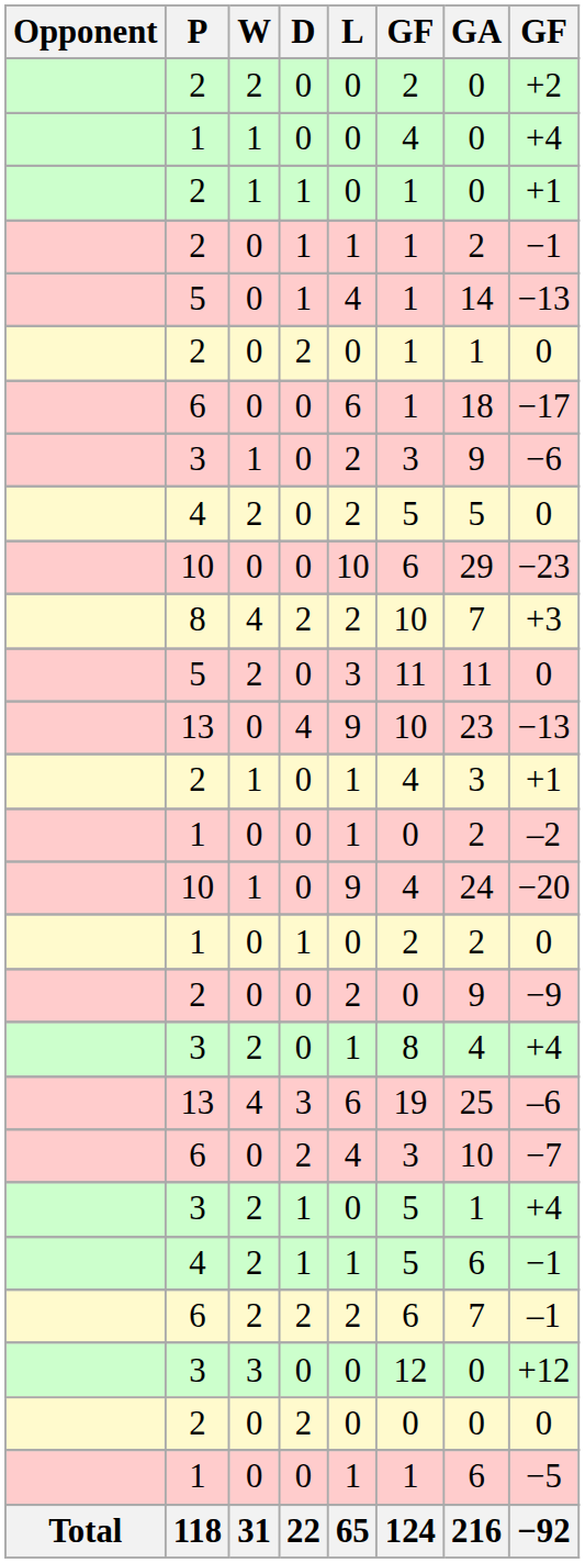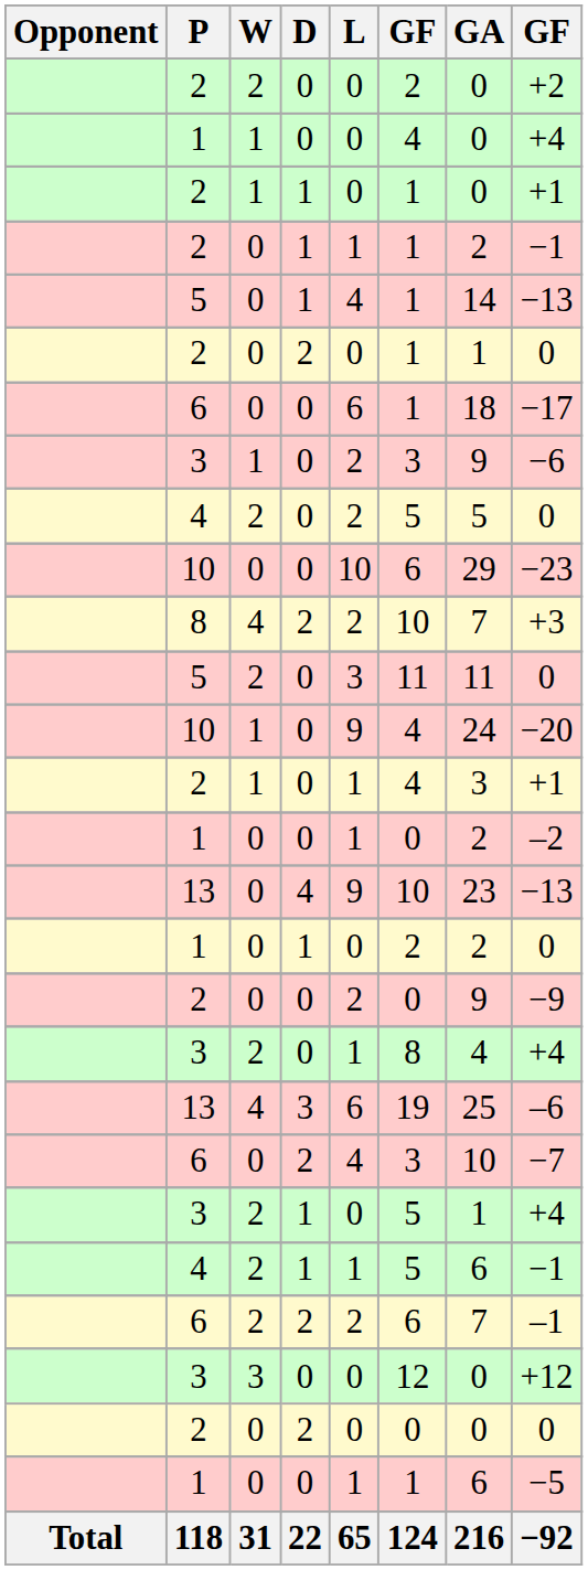 <table class="wikitable sortable" style="text-align:center">
 <tr>
 <th>Opponent</th>
 <th>P</th>
 <th>W</th>
 <th>D</th>
 <th>L</th>
 <th>GF</th>
 <th>GA</th>
 <th>GF</th>
 </tr>
 <tr>
 </tr>
 <tr style="background:#CCFFCC">
 <td style="text-align:left"></td>
 <td>2</td>
 <td>2</td>
 <td>0</td>
 <td>0</td>
 <td>2</td>
 <td>0</td>
 <td>+2</td>
 </tr>
 <tr>
 </tr>
 <tr style="background:#CCFFCC">
 <td style="text-align:left"></td>
 <td>1</td>
 <td>1</td>
 <td>0</td>
 <td>0</td>
 <td>4</td>
 <td>0</td>
 <td>+4</td>
 </tr>
 <tr>
 </tr>
 <tr style="background:#CCFFCC">
 <td style="text-align:left"></td>
 <td>2</td>
 <td>1</td>
 <td>1</td>
 <td>0</td>
 <td>1</td>
 <td>0</td>
 <td>+1</td>
 </tr>
 <tr>
 </tr>
 <tr style="background:#FFCCCC">
 <td style="text-align:left"></td>
 <td>2</td>
 <td>0</td>
 <td>1</td>
 <td>1</td>
 <td>1</td>
 <td>2</td>
 <td>−1</td>
 </tr>
 <tr>
 </tr>
 <tr style="background:#FFCCCC">
 <td style="text-align:left"></td>
 <td>5</td>
 <td>0</td>
 <td>1</td>
 <td>4</td>
 <td>1</td>
 <td>14</td>
 <td>−13</td>
 </tr>
 <tr>
 </tr>
 <tr style="background:#FFFACD">
 <td style="text-align:left"></td>
 <td>2</td>
 <td>0</td>
 <td>2</td>
 <td>0</td>
 <td>1</td>
 <td>1</td>
 <td>0</td>
 </tr>
 <tr>
 </tr>
 <tr style="background:#FFCCCC">
 <td style="text-align:left"></td>
 <td>6</td>
 <td>0</td>
 <td>0</td>
 <td>6</td>
 <td>1</td>
 <td>18</td>
 <td>−17</td>
 </tr>
 <tr>
 </tr>
 <tr style="background:#FFCCCC">
 <td style="text-align:left"></td>
 <td>3</td>
 <td>1</td>
 <td>0</td>
 <td>2</td>
 <td>3</td>
 <td>9</td>
 <td>−6</td>
 </tr>
 <tr>
 </tr>
 <tr style="background:#FFFACD">
 <td style="text-align:left"></td>
 <td>4</td>
 <td>2</td>
 <td>0</td>
 <td>2</td>
 <td>5</td>
 <td>5</td>
 <td>0</td>
 </tr>
 <tr>
 </tr>
 <tr style="background:#FFCCCC">
 <td style="text-align:left"></td>
 <td>10</td>
 <td>0</td>
 <td>0</td>
 <td>10</td>
 <td>6</td>
 <td>29</td>
 <td>−23</td>
 </tr>
 <tr>
 </tr>
 <tr style="background:#FFFACD">
 <td style="text-align:left"></td>
 <td>8</td>
 <td>4</td>
 <td>2</td>
 <td>2</td>
 <td>10</td>
 <td>7</td>
 <td>+3</td>
 </tr>
 <tr>
 </tr>
 <tr style="background:#FFCCCC">
 <td style="text-align:left"></td>
 <td>5</td>
 <td>2</td>
 <td>0</td>
 <td>3</td>
 <td>11</td>
 <td>11</td>
 <td>0</td>
 </tr>
 <tr>
 </tr>
 <tr style="background:#FFCCCC">
 <td style="text-align:left"></td>
-<td>13</td>
+<td>10</td>
+<td>1</td>
 <td>0</td>
+<td>9</td>
 <td>4</td>
-<td>9</td>
-<td>10</td>
-<td>23</td>
-<td>−13</td>
+<td>24</td>
+<td>−20</td>
 </tr>
 <tr>
 </tr>
 <tr style="background:#FFFACD">
 <td style="text-align:left"></td>
 <td>2</td>
 <td>1</td>
 <td>0</td>
 <td>1</td>
 <td>4</td>
 <td>3</td>
 <td>+1</td>
 </tr>
 <tr>
 </tr>
 <tr style="background:#FFCCCC">
 <td style="text-align:left"></td>
 <td>1</td>
 <td>0</td>
 <td>0</td>
 <td>1</td>
 <td>0</td>
 <td>2</td>
 <td>–2</td>
 </tr>
 <tr>
 </tr>
 <tr style="background:#FFCCCC">
 <td style="text-align:left"></td>
+<td>13</td>
+<td>0</td>
+<td>4</td>
+<td>9</td>
 <td>10</td>
-<td>1</td>
-<td>0</td>
-<td>9</td>
-<td>4</td>
-<td>24</td>
-<td>−20</td>
+<td>23</td>
+<td>−13</td>
 </tr>
 <tr>
 </tr>
 <tr style="background:#FFFACD">
 <td style="text-align:left"></td>
 <td>1</td>
 <td>0</td>
 <td>1</td>
 <td>0</td>
 <td>2</td>
 <td>2</td>
 <td>0</td>
 </tr>
 <tr>
 </tr>
 <tr style="background:#FFCCCC">
 <td style="text-align:left"></td>
 <td>2</td>
 <td>0</td>
 <td>0</td>
 <td>2</td>
 <td>0</td>
 <td>9</td>
 <td>−9</td>
 </tr>
 <tr>
 </tr>
 <tr style="background:#CCFFCC">
 <td style="text-align:left"></td>
 <td>3</td>
 <td>2</td>
 <td>0</td>
 <td>1</td>
 <td>8</td>
 <td>4</td>
 <td>+4</td>
 </tr>
 <tr>
 </tr>
 <tr style="background:#FFCCCC">
 <td style="text-align:left"></td>
 <td>13</td>
 <td>4</td>
 <td>3</td>
 <td>6</td>
 <td>19</td>
 <td>25</td>
 <td>–6</td>
 </tr>
 <tr>
 </tr>
 <tr style="background:#FFCCCC">
 <td style="text-align:left"></td>
 <td>6</td>
 <td>0</td>
 <td>2</td>
 <td>4</td>
 <td>3</td>
 <td>10</td>
 <td>−7</td>
 </tr>
 <tr>
 </tr>
 <tr style="background:#CCFFCC">
 <td style="text-align:left"></td>
 <td>3</td>
 <td>2</td>
 <td>1</td>
 <td>0</td>
 <td>5</td>
 <td>1</td>
 <td>+4</td>
 </tr>
 <tr>
 </tr>
 <tr style="background:#CCFFCC">
 <td style="text-align:left"></td>
 <td>4</td>
 <td>2</td>
 <td>1</td>
 <td>1</td>
 <td>5</td>
 <td>6</td>
 <td>−1</td>
 </tr>
 <tr>
 </tr>
 <tr style="background:#FFFACD">
 <td style="text-align:left"></td>
 <td>6</td>
 <td>2</td>
 <td>2</td>
 <td>2</td>
 <td>6</td>
 <td>7</td>
 <td>–1</td>
 </tr>
 <tr>
 </tr>
 <tr style="background:#CCFFCC">
 <td style="text-align:left"></td>
 <td>3</td>
 <td>3</td>
 <td>0</td>
 <td>0</td>
 <td>12</td>
 <td>0</td>
 <td>+12</td>
 </tr>
 <tr style="background:#FFFACD">
 <td style="text-align:left"></td>
 <td>2</td>
 <td>0</td>
 <td>2</td>
 <td>0</td>
 <td>0</td>
 <td>0</td>
 <td>0</td>
 </tr>
 <tr>
 </tr>
 <tr style="background:#FFCCCC">
 <td style="text-align:left"></td>
 <td>1</td>
 <td>0</td>
 <td>0</td>
 <td>1</td>
 <td>1</td>
 <td>6</td>
 <td>−5</td>
 </tr>
 <tr>
 </tr>
 <tr class="sortbottom">
 <th>Total</th>
 <th>118</th>
 <th>31</th>
 <th>22</th>
 <th>65</th>
 <th>124</th>
 <th>216</th>
 <th>−92</th>
 </tr>
 </table>
